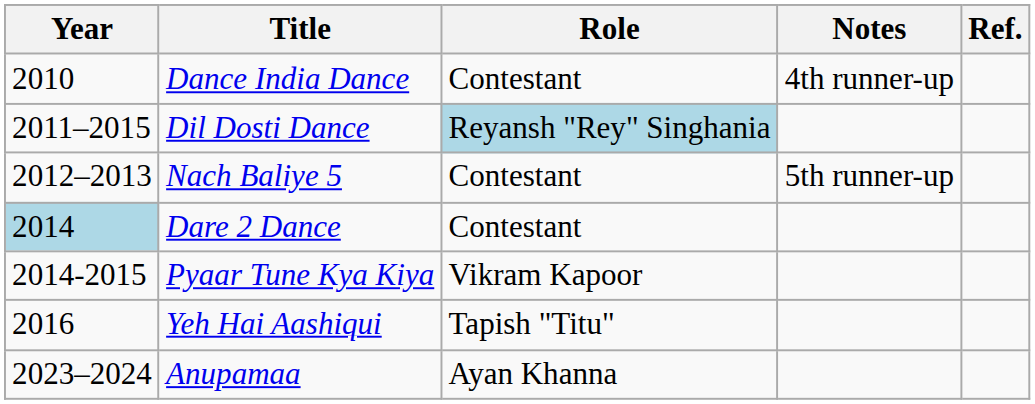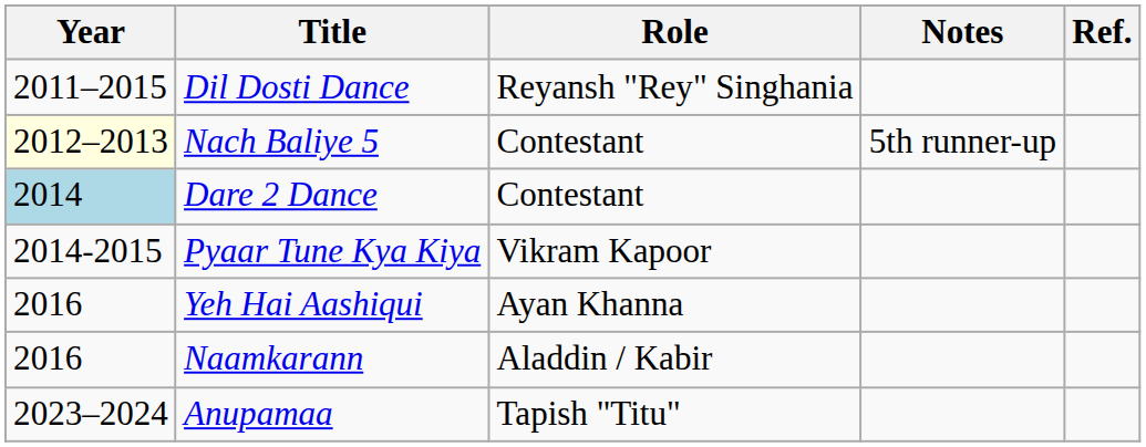 <table class="wikitable sortable">
 <tr>
 <th>Year</th>
 <th>Title</th>
 <th>Role</th>
 <th class="unsortable">Notes</th>
 <th class="unsortable">Ref.</th>
 </tr>
 <tr>
-<td>2010</td>
-<td><em><a href='#'>Dance India Dance</a></em></td>
-<td>Contestant</td>
-<td>4th runner-up</td>
-<td></td>
-</tr>
-<tr>
 <td>2011–2015</td>
 <td><em><a href='#'>Dil Dosti Dance</a></em></td>
-<td style="background: lightblue;">Reyansh "Rey" Singhania</td>
+<td>Reyansh "Rey" Singhania</td>
 <td></td>
 <td></td>
 </tr>
 <tr>
-<td>2012–2013</td>
+<td style="background: lightyellow;">2012–2013</td>
 <td><em><a href='#'>Nach Baliye 5</a></em></td>
 <td>Contestant</td>
 <td>5th runner-up</td>
 <td></td>
 </tr>
 <tr>
 <td style="background: lightblue;">2014</td>
 <td><em><a href='#'>Dare 2 Dance</a></em></td>
 <td>Contestant</td>
 <td></td>
 <td></td>
 </tr>
 <tr>
 <td>2014-2015</td>
 <td><em><a href='#'>Pyaar Tune Kya Kiya</a></em></td>
 <td>Vikram Kapoor</td>
 <td></td>
 <td></td>
 </tr>
 <tr>
 <td>2016</td>
 <td><em><a href='#'>Yeh Hai Aashiqui</a></em></td>
-<td>Tapish "Titu"</td>
+<td>Ayan Khanna</td>
+<td></td>
+<td></td>
+</tr>
+<tr>
+<td>2016</td>
+<td><em><a href='#'>Naamkarann</a></em></td>
+<td>Aladdin / Kabir</td>
 <td></td>
 <td></td>
 </tr>
 <tr>
 <td>2023–2024</td>
 <td><em><a href='#'>Anupamaa</a></em></td>
-<td>Ayan Khanna</td>
+<td>Tapish "Titu"</td>
 <td></td>
 <td></td>
 </tr>
 </table>
